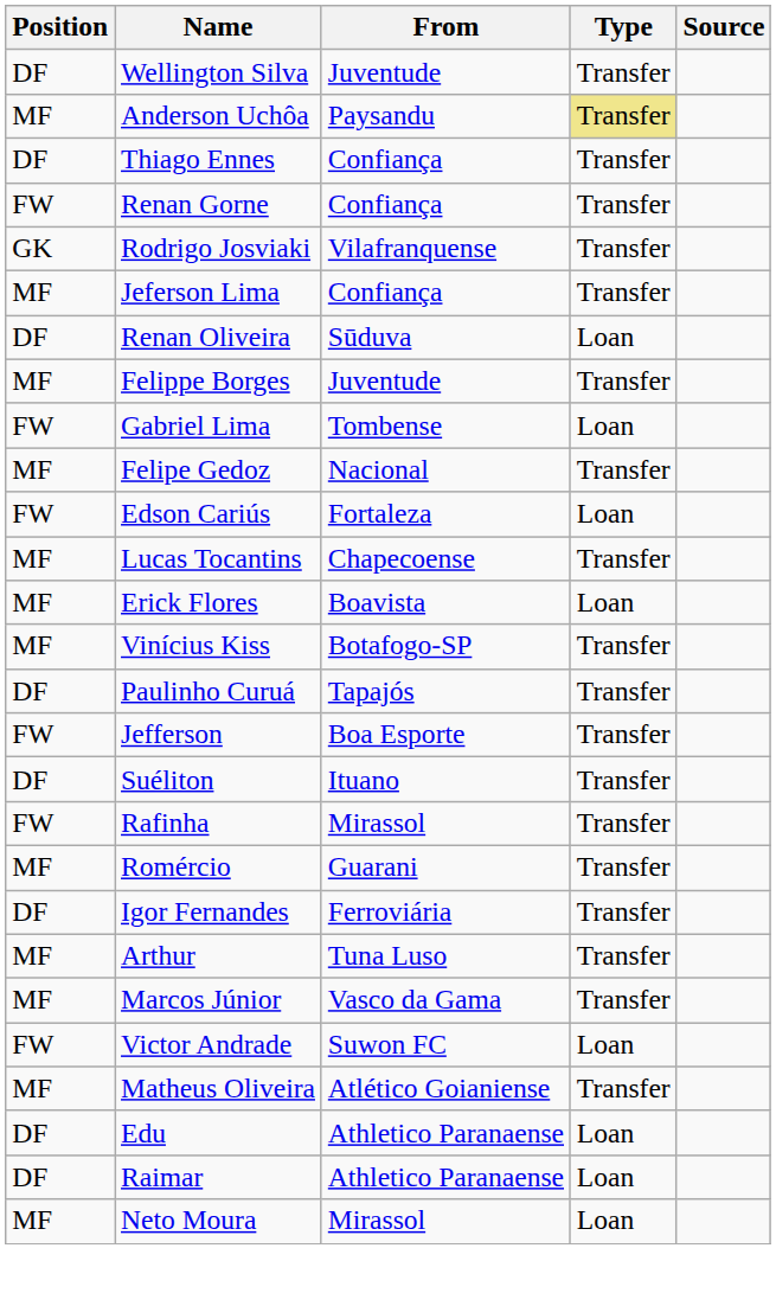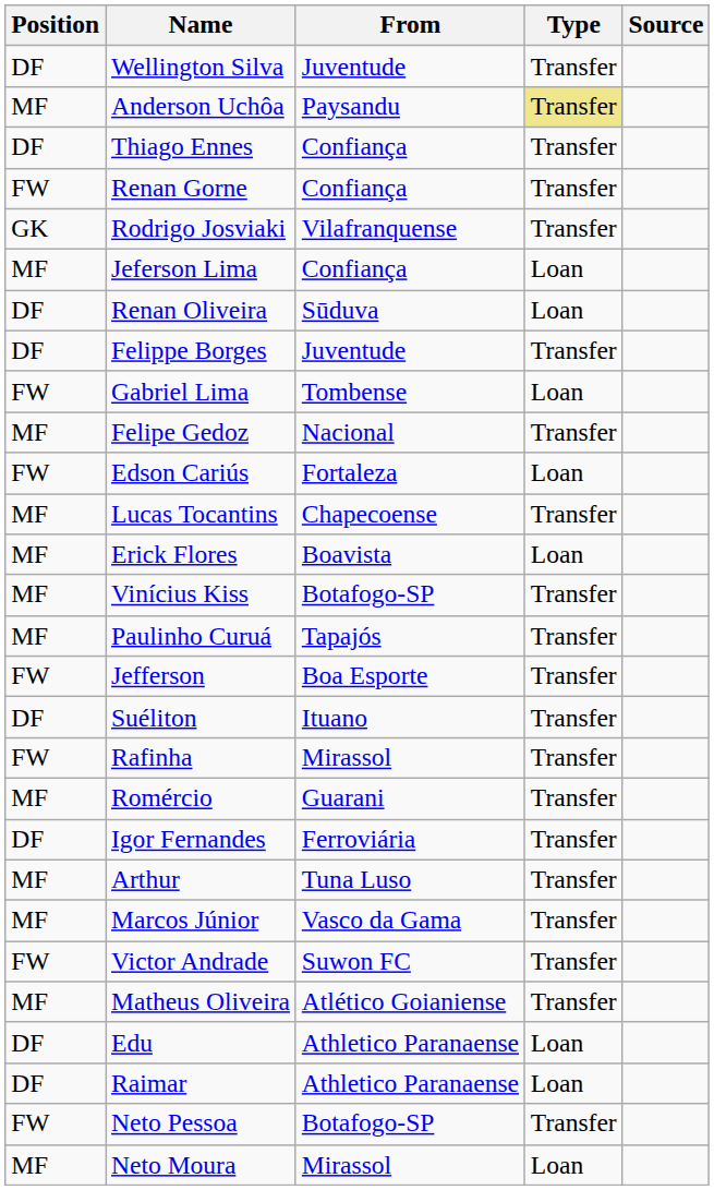 <table class="wikitable" style="text-align:"width:100px"; font-size:95%; width:35%;">
 <tr>
 <th style="background:#00000; color:black; text-align:center;">Position</th>
 <th style="background:#00000; color:black; text-align:center;">Name</th>
 <th style="background:#00000; color:black; text-align:center;">From</th>
 <th style="background:#00000; color:black; text-align:center;">Type</th>
 <th style="background:#00000; color:black; text-align:center;">Source</th>
 </tr>
 <tr>
 <td>DF</td>
 <td><a href='#'>Wellington Silva</a></td>
 <td> <a href='#'>Juventude</a></td>
 <td>Transfer</td>
 <td></td>
 </tr>
 <tr>
 <td>MF</td>
 <td><a href='#'>Anderson Uchôa</a></td>
 <td> <a href='#'>Paysandu</a></td>
 <td style="background: khaki;">Transfer</td>
 <td></td>
 </tr>
 <tr>
 <td>DF</td>
 <td><a href='#'>Thiago Ennes</a></td>
 <td> <a href='#'>Confiança</a></td>
 <td>Transfer</td>
 <td></td>
 </tr>
 <tr>
 <td>FW</td>
 <td><a href='#'>Renan Gorne</a></td>
 <td> <a href='#'>Confiança</a></td>
 <td>Transfer</td>
 <td></td>
 </tr>
 <tr>
 <td>GK</td>
 <td><a href='#'>Rodrigo Josviaki</a></td>
 <td> <a href='#'>Vilafranquense</a></td>
 <td>Transfer</td>
 <td></td>
 </tr>
 <tr>
 <td>MF</td>
 <td><a href='#'>Jeferson Lima</a></td>
 <td> <a href='#'>Confiança</a></td>
-<td>Transfer</td>
+<td>Loan</td>
 <td></td>
 </tr>
 <tr>
 <td>DF</td>
 <td><a href='#'>Renan Oliveira</a></td>
 <td> <a href='#'>Sūduva</a></td>
 <td>Loan</td>
 <td></td>
 </tr>
 <tr>
-<td>MF</td>
+<td>DF</td>
 <td><a href='#'>Felippe Borges</a></td>
 <td> <a href='#'>Juventude</a></td>
 <td>Transfer</td>
 <td></td>
 </tr>
 <tr>
 <td>FW</td>
 <td><a href='#'>Gabriel Lima</a></td>
 <td> <a href='#'>Tombense</a></td>
 <td>Loan</td>
 <td></td>
 </tr>
 <tr>
 <td>MF</td>
 <td><a href='#'>Felipe Gedoz</a></td>
 <td> <a href='#'>Nacional</a></td>
 <td>Transfer</td>
 <td></td>
 </tr>
 <tr>
 <td>FW</td>
 <td><a href='#'>Edson Cariús</a></td>
 <td> <a href='#'>Fortaleza</a></td>
 <td>Loan</td>
 <td></td>
 </tr>
 <tr>
 <td>MF</td>
 <td><a href='#'>Lucas Tocantins</a></td>
 <td> <a href='#'>Chapecoense</a></td>
 <td>Transfer</td>
 <td></td>
 </tr>
 <tr>
 <td>MF</td>
 <td><a href='#'>Erick Flores</a></td>
 <td> <a href='#'>Boavista</a></td>
 <td>Loan</td>
 <td></td>
 </tr>
 <tr>
 <td>MF</td>
 <td><a href='#'>Vinícius Kiss</a></td>
 <td> <a href='#'>Botafogo-SP</a></td>
 <td>Transfer</td>
 <td></td>
 </tr>
 <tr>
-<td>DF</td>
+<td>MF</td>
 <td><a href='#'>Paulinho Curuá</a></td>
 <td> <a href='#'>Tapajós</a></td>
 <td>Transfer</td>
 <td></td>
 </tr>
 <tr>
 <td>FW</td>
 <td><a href='#'>Jefferson</a></td>
 <td> <a href='#'>Boa Esporte</a></td>
 <td>Transfer</td>
 <td></td>
 </tr>
 <tr>
 <td>DF</td>
 <td><a href='#'>Suéliton</a></td>
 <td> <a href='#'>Ituano</a></td>
 <td>Transfer</td>
 <td></td>
 </tr>
 <tr>
 <td>FW</td>
 <td><a href='#'>Rafinha</a></td>
 <td> <a href='#'>Mirassol</a></td>
 <td>Transfer</td>
 <td></td>
 </tr>
 <tr>
 <td>MF</td>
 <td><a href='#'>Romércio</a></td>
 <td> <a href='#'>Guarani</a></td>
 <td>Transfer</td>
 <td></td>
 </tr>
 <tr>
 <td>DF</td>
 <td><a href='#'>Igor Fernandes</a></td>
 <td> <a href='#'>Ferroviária</a></td>
 <td>Transfer</td>
 <td></td>
 </tr>
 <tr>
 <td>MF</td>
 <td><a href='#'>Arthur</a></td>
 <td> <a href='#'>Tuna Luso</a></td>
 <td>Transfer</td>
 <td></td>
 </tr>
 <tr>
 <td>MF</td>
 <td><a href='#'>Marcos Júnior</a></td>
 <td> <a href='#'>Vasco da Gama</a></td>
 <td>Transfer</td>
 <td></td>
 </tr>
 <tr>
 <td>FW</td>
 <td><a href='#'>Victor Andrade</a></td>
 <td> <a href='#'>Suwon FC</a></td>
-<td>Loan</td>
+<td>Transfer</td>
 <td></td>
 </tr>
 <tr>
 <td>MF</td>
 <td><a href='#'>Matheus Oliveira</a></td>
 <td> <a href='#'>Atlético Goianiense</a></td>
 <td>Transfer</td>
 <td></td>
 </tr>
 <tr>
 <td>DF</td>
 <td><a href='#'>Edu</a></td>
 <td> <a href='#'>Athletico Paranaense</a></td>
 <td>Loan</td>
 <td></td>
 </tr>
 <tr>
 <td>DF</td>
 <td><a href='#'>Raimar</a></td>
 <td> <a href='#'>Athletico Paranaense</a></td>
 <td>Loan</td>
 <td></td>
 </tr>
 <tr>
+<td>FW</td>
+<td><a href='#'>Neto Pessoa</a></td>
+<td> <a href='#'>Botafogo-SP</a></td>
+<td>Transfer</td>
+<td></td>
+</tr>
+<tr>
 <td>MF</td>
 <td><a href='#'>Neto Moura</a></td>
 <td> <a href='#'>Mirassol</a></td>
 <td>Loan</td>
 <td></td>
 </tr>
 <tr>
 </tr>
 </table>
